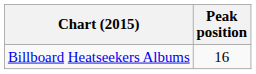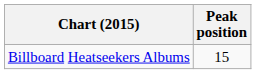 <table class="wikitable sortable">
 <tr>
 <th>Chart (2015)</th>
 <th>Peak<br>position</th>
 </tr>
 <tr>
 <td><a href='#'>Billboard</a> <a href='#'>Heatseekers Albums</a></td>
-<td align="center">16</td>
+<td align="center">15</td>
 </tr>
 </table>
